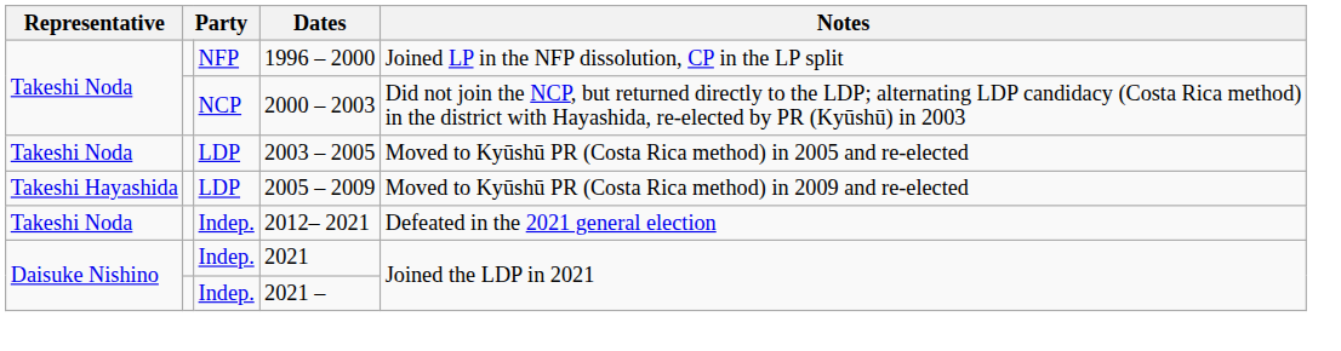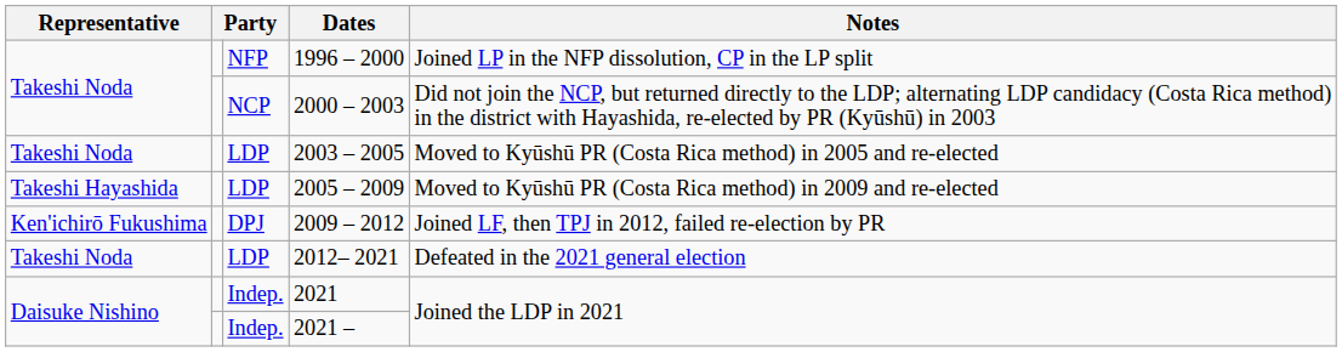 <table class=wikitable>
 <tr valign=bottom>
 <th>Representative</th>
 <th colspan="2">Party</th>
 <th>Dates</th>
 <th>Notes</th>
 </tr>
 <tr>
 <td rowspan="2"><a href='#'>Takeshi Noda</a></td>
 <td bgcolor=></td>
 <td><a href='#'>NFP</a></td>
 <td>1996 – 2000</td>
 <td>Joined <a href='#'>LP</a> in the NFP dissolution, <a href='#'>CP</a> in the LP split</td>
 </tr>
 <tr>
 <td bgcolor=></td>
 <td><a href='#'>NCP</a></td>
 <td>2000 – 2003</td>
 <td>Did not join the <a href='#'>NCP</a>, but returned directly to the LDP; alternating LDP candidacy (Costa Rica method)<br>in the district with Hayashida, re-elected by PR (Kyūshū) in 2003</td>
 </tr>
 <tr>
 <td><a href='#'>Takeshi Noda</a></td>
 <td bgcolor=></td>
 <td><a href='#'>LDP</a></td>
 <td>2003 – 2005</td>
 <td>Moved to Kyūshū PR (Costa Rica method) in 2005 and re-elected</td>
 </tr>
 <tr>
 <td><a href='#'>Takeshi Hayashida</a></td>
 <td bgcolor=></td>
 <td><a href='#'>LDP</a></td>
 <td>2005 – 2009</td>
 <td>Moved to Kyūshū PR (Costa Rica method) in 2009 and re-elected</td>
 </tr>
 <tr>
+<td><a href='#'>Ken'ichirō Fukushima</a></td>
+<td bgcolor=></td>
+<td><a href='#'>DPJ</a></td>
+<td>2009 – 2012</td>
+<td>Joined <a href='#'>LF</a>, then <a href='#'>TPJ</a> in 2012, failed re-election by PR</td>
+</tr>
+<tr>
 <td><a href='#'>Takeshi Noda</a></td>
 <td bgcolor=></td>
-<td><a href='#'>Indep.</a></td>
+<td><a href='#'>LDP</a></td>
 <td>2012–  2021</td>
 <td>Defeated in the <a href='#'>2021 general election</a></td>
 </tr>
 <tr>
 <td rowspan="2"><a href='#'>Daisuke Nishino</a></td>
 <td bgcolor=></td>
 <td><a href='#'>Indep.</a></td>
 <td>2021</td>
 <td rowspan="2">Joined the LDP in 2021</td>
 </tr>
 <tr>
 <td bgcolor=></td>
 <td><a href='#'>Indep.</a></td>
 <td>2021 –</td>
 </tr>
 </table>
